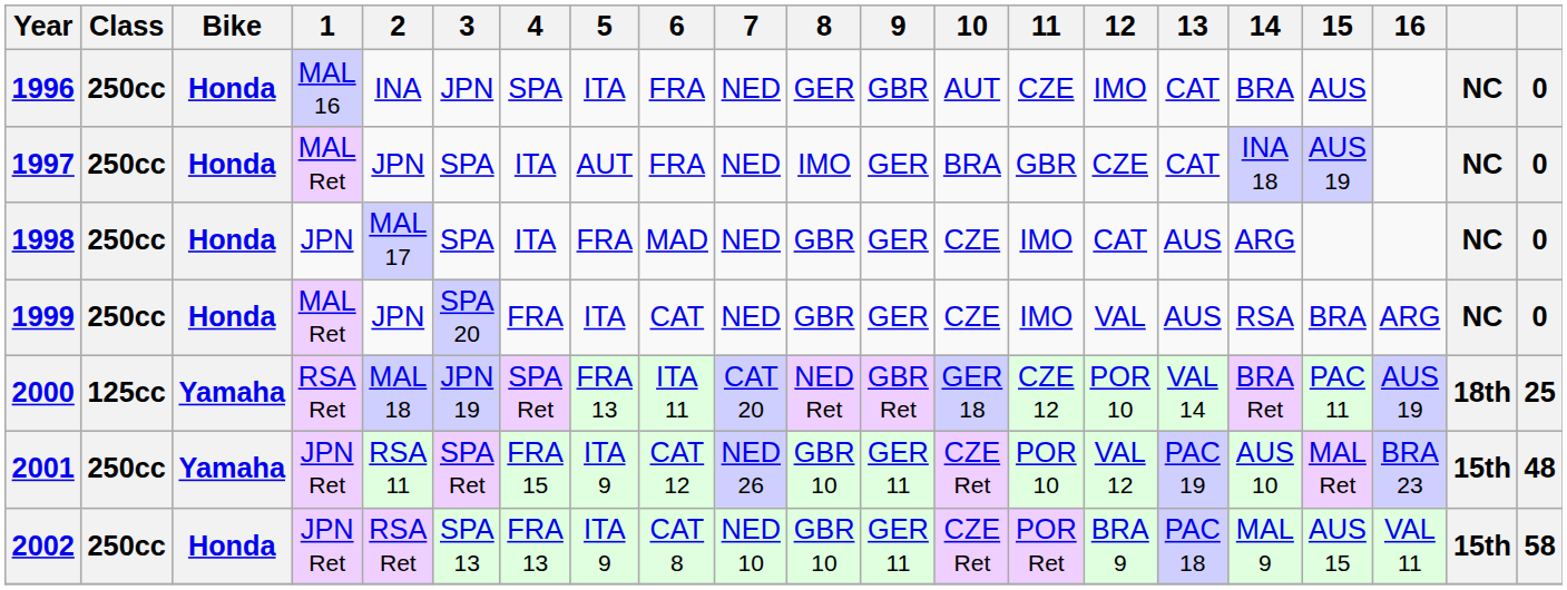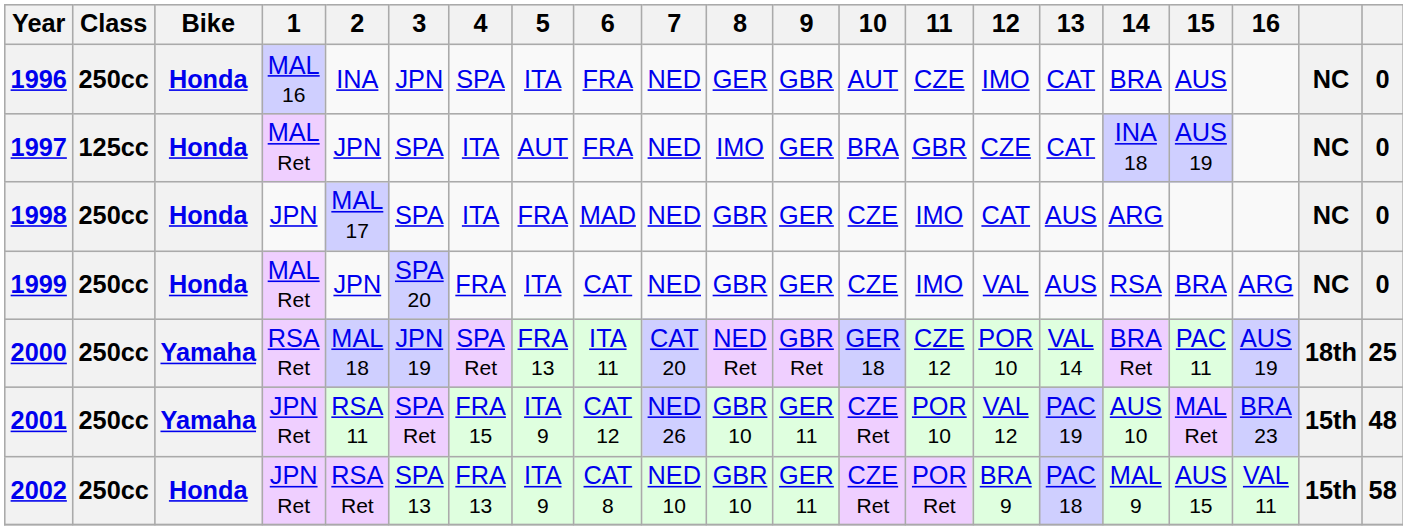 <table class="wikitable" style="text-align:center;">
 <tr>
 <th>Year</th>
 <th>Class</th>
 <th>Bike</th>
 <th>1</th>
 <th>2</th>
 <th>3</th>
 <th>4</th>
 <th>5</th>
 <th>6</th>
 <th>7</th>
 <th>8</th>
 <th>9</th>
 <th>10</th>
 <th>11</th>
 <th>12</th>
 <th>13</th>
 <th>14</th>
 <th>15</th>
 <th>16</th>
 <th></th>
 <th></th>
 </tr>
 <tr>
 <th align="left"><a href='#'>1996</a></th>
 <th align="left">250cc</th>
 <th align="left"><a href='#'>Honda</a></th>
 <td style="background:#cfcfff;"><a href='#'>MAL</a><br><small>16</small></td>
 <td><a href='#'>INA</a></td>
 <td><a href='#'>JPN</a></td>
 <td><a href='#'>SPA</a></td>
 <td><a href='#'>ITA</a></td>
 <td><a href='#'>FRA</a></td>
 <td><a href='#'>NED</a></td>
 <td><a href='#'>GER</a></td>
 <td><a href='#'>GBR</a></td>
 <td><a href='#'>AUT</a></td>
 <td><a href='#'>CZE</a></td>
 <td><a href='#'>IMO</a></td>
 <td><a href='#'>CAT</a></td>
 <td><a href='#'>BRA</a></td>
 <td><a href='#'>AUS</a></td>
 <td></td>
 <th><strong>NC</strong></th>
 <th><strong>0</strong></th>
 </tr>
 <tr>
 <th align="left"><a href='#'>1997</a></th>
-<th align="left">250cc</th>
+<th align="left">125cc</th>
 <th align="left"><a href='#'>Honda</a></th>
 <td style="background:#efcfff;"><a href='#'>MAL</a><br><small>Ret</small></td>
 <td><a href='#'>JPN</a></td>
 <td><a href='#'>SPA</a></td>
 <td><a href='#'>ITA</a></td>
 <td><a href='#'>AUT</a></td>
 <td><a href='#'>FRA</a></td>
 <td><a href='#'>NED</a></td>
 <td><a href='#'>IMO</a></td>
 <td><a href='#'>GER</a></td>
 <td><a href='#'>BRA</a></td>
 <td><a href='#'>GBR</a></td>
 <td><a href='#'>CZE</a></td>
 <td><a href='#'>CAT</a></td>
 <td style="background:#cfcfff;"><a href='#'>INA</a><br><small>18</small></td>
 <td style="background:#cfcfff;"><a href='#'>AUS</a><br><small>19</small></td>
 <td></td>
 <th><strong>NC</strong></th>
 <th><strong>0</strong></th>
 </tr>
 <tr>
 <th align="left"><a href='#'>1998</a></th>
 <th align="left">250cc</th>
 <th align="left"><a href='#'>Honda</a></th>
 <td><a href='#'>JPN</a></td>
 <td style="background:#cfcfff;"><a href='#'>MAL</a><br><small>17</small></td>
 <td><a href='#'>SPA</a></td>
 <td><a href='#'>ITA</a></td>
 <td><a href='#'>FRA</a></td>
 <td><a href='#'>MAD</a></td>
 <td><a href='#'>NED</a></td>
 <td><a href='#'>GBR</a></td>
 <td><a href='#'>GER</a></td>
 <td><a href='#'>CZE</a></td>
 <td><a href='#'>IMO</a></td>
 <td><a href='#'>CAT</a></td>
 <td><a href='#'>AUS</a></td>
 <td><a href='#'>ARG</a></td>
 <td></td>
 <td></td>
 <th><strong>NC</strong></th>
 <th><strong>0</strong></th>
 </tr>
 <tr>
 <th align="left"><a href='#'>1999</a></th>
 <th align="left">250cc</th>
 <th align="left"><a href='#'>Honda</a></th>
 <td style="background:#efcfff;"><a href='#'>MAL</a><br><small>Ret</small></td>
 <td><a href='#'>JPN</a></td>
 <td style="background:#cfcfff;"><a href='#'>SPA</a><br><small>20</small></td>
 <td><a href='#'>FRA</a></td>
 <td><a href='#'>ITA</a></td>
 <td><a href='#'>CAT</a></td>
 <td><a href='#'>NED</a></td>
 <td><a href='#'>GBR</a></td>
 <td><a href='#'>GER</a></td>
 <td><a href='#'>CZE</a></td>
 <td><a href='#'>IMO</a></td>
 <td><a href='#'>VAL</a></td>
 <td><a href='#'>AUS</a></td>
 <td><a href='#'>RSA</a></td>
 <td><a href='#'>BRA</a></td>
 <td><a href='#'>ARG</a></td>
 <th><strong>NC</strong></th>
 <th><strong>0</strong></th>
 </tr>
 <tr>
 <th align="left"><a href='#'>2000</a></th>
-<th align="left">125cc</th>
+<th align="left">250cc</th>
 <th align="left"><a href='#'>Yamaha</a></th>
 <td style="background:#efcfff;"><a href='#'>RSA</a><br><small>Ret</small></td>
 <td style="background:#cfcfff;"><a href='#'>MAL</a><br><small>18</small></td>
 <td style="background:#cfcfff;"><a href='#'>JPN</a><br><small>19</small></td>
 <td style="background:#efcfff;"><a href='#'>SPA</a><br><small>Ret</small></td>
 <td style="background:#dfffdf;"><a href='#'>FRA</a><br><small>13</small></td>
 <td style="background:#dfffdf;"><a href='#'>ITA</a><br><small>11</small></td>
 <td style="background:#cfcfff;"><a href='#'>CAT</a><br><small>20</small></td>
 <td style="background:#efcfff;"><a href='#'>NED</a><br><small>Ret</small></td>
 <td style="background:#efcfff;"><a href='#'>GBR</a><br><small>Ret</small></td>
 <td style="background:#cfcfff;"><a href='#'>GER</a><br><small>18</small></td>
 <td style="background:#dfffdf;"><a href='#'>CZE</a><br><small>12</small></td>
 <td style="background:#dfffdf;"><a href='#'>POR</a><br><small>10</small></td>
 <td style="background:#dfffdf;"><a href='#'>VAL</a><br><small>14</small></td>
 <td style="background:#efcfff;"><a href='#'>BRA</a><br><small>Ret</small></td>
 <td style="background:#dfffdf;"><a href='#'>PAC</a><br><small>11</small></td>
 <td style="background:#cfcfff;"><a href='#'>AUS</a><br><small>19</small></td>
 <th><strong>18th</strong></th>
 <th><strong>25</strong></th>
 </tr>
 <tr>
 <th align="left"><a href='#'>2001</a></th>
 <th align="left">250cc</th>
 <th align="left"><a href='#'>Yamaha</a></th>
 <td style="background:#efcfff;"><a href='#'>JPN</a><br><small>Ret</small></td>
 <td style="background:#dfffdf;"><a href='#'>RSA</a><br><small>11</small></td>
 <td style="background:#efcfff;"><a href='#'>SPA</a><br><small>Ret</small></td>
 <td style="background:#dfffdf;"><a href='#'>FRA</a><br><small>15</small></td>
 <td style="background:#dfffdf;"><a href='#'>ITA</a><br><small>9</small></td>
 <td style="background:#dfffdf;"><a href='#'>CAT</a><br><small>12</small></td>
 <td style="background:#cfcfff;"><a href='#'>NED</a><br><small>26</small></td>
 <td style="background:#dfffdf;"><a href='#'>GBR</a><br><small>10</small></td>
 <td style="background:#dfffdf;"><a href='#'>GER</a><br><small>11</small></td>
 <td style="background:#efcfff;"><a href='#'>CZE</a><br><small>Ret</small></td>
 <td style="background:#dfffdf;"><a href='#'>POR</a><br><small>10</small></td>
 <td style="background:#dfffdf;"><a href='#'>VAL</a><br><small>12</small></td>
 <td style="background:#cfcfff;"><a href='#'>PAC</a><br><small>19</small></td>
 <td style="background:#dfffdf;"><a href='#'>AUS</a><br><small>10</small></td>
 <td style="background:#efcfff;"><a href='#'>MAL</a><br><small>Ret</small></td>
 <td style="background:#cfcfff;"><a href='#'>BRA</a><br><small>23</small></td>
 <th><strong>15th</strong></th>
 <th><strong>48</strong></th>
 </tr>
 <tr>
 <th align="left"><a href='#'>2002</a></th>
 <th align="left">250cc</th>
 <th align="left"><a href='#'>Honda</a></th>
 <td style="background:#efcfff;"><a href='#'>JPN</a><br><small>Ret</small></td>
 <td style="background:#efcfff;"><a href='#'>RSA</a><br><small>Ret</small></td>
 <td style="background:#dfffdf;"><a href='#'>SPA</a><br><small>13</small></td>
 <td style="background:#dfffdf;"><a href='#'>FRA</a><br><small>13</small></td>
 <td style="background:#dfffdf;"><a href='#'>ITA</a><br><small>9</small></td>
 <td style="background:#dfffdf;"><a href='#'>CAT</a><br><small>8</small></td>
 <td style="background:#dfffdf;"><a href='#'>NED</a><br><small>10</small></td>
 <td style="background:#dfffdf;"><a href='#'>GBR</a><br><small>10</small></td>
 <td style="background:#dfffdf;"><a href='#'>GER</a><br><small>11</small></td>
 <td style="background:#efcfff;"><a href='#'>CZE</a><br><small>Ret</small></td>
 <td style="background:#efcfff;"><a href='#'>POR</a><br><small>Ret</small></td>
 <td style="background:#dfffdf;"><a href='#'>BRA</a><br><small>9</small></td>
 <td style="background:#cfcfff;"><a href='#'>PAC</a><br><small>18</small></td>
 <td style="background:#dfffdf;"><a href='#'>MAL</a><br><small>9</small></td>
 <td style="background:#dfffdf;"><a href='#'>AUS</a><br><small>15</small></td>
 <td style="background:#dfffdf;"><a href='#'>VAL</a><br><small>11</small></td>
 <th><strong>15th</strong></th>
 <th><strong>58</strong></th>
 </tr>
 <tr>
 </tr>
 </table>
